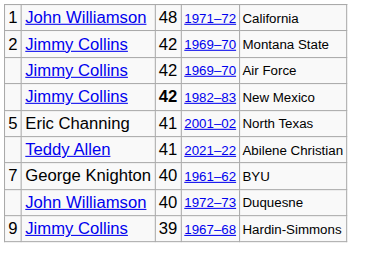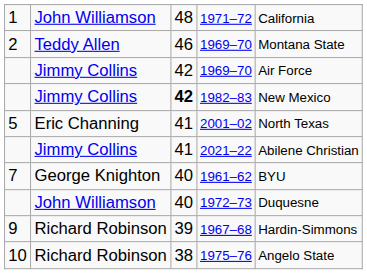 <table class="wikitable">
 <tr>
 </tr>
 <tr>
 <td>1</td>
 <td><a href='#'>John Williamson</a></td>
 <td>48</td>
 <td style="font-size:80%;"><a href='#'>1971–72</a></td>
 <td style="font-size:80%;">California</td>
 </tr>
 <tr>
 <td>2</td>
-<td><a href='#'>Jimmy Collins</a></td>
-<td>42</td>
+<td><a href='#'>Teddy Allen</a></td>
+<td>46</td>
 <td style="font-size:80%;"><a href='#'>1969–70</a></td>
 <td style="font-size:80%;">Montana State</td>
 </tr>
 <tr>
 <td></td>
 <td><a href='#'>Jimmy Collins</a></td>
 <td>42</td>
 <td style="font-size:80%;"><a href='#'>1969–70</a></td>
 <td style="font-size:80%;">Air Force</td>
 </tr>
 <tr>
 <td></td>
 <td><a href='#'>Jimmy Collins</a></td>
 <td><strong>42</strong></td>
 <td style="font-size:80%;"><a href='#'>1982–83</a></td>
 <td style="font-size:80%;">New Mexico</td>
 </tr>
 <tr>
 <td>5</td>
 <td>Eric Channing</td>
 <td>41</td>
 <td style="font-size:80%;"><a href='#'>2001–02</a></td>
 <td style="font-size:80%;">North Texas</td>
 </tr>
 <tr>
 <td></td>
-<td><a href='#'>Teddy Allen</a></td>
+<td><a href='#'>Jimmy Collins</a></td>
 <td>41</td>
 <td style="font-size:80%;"><a href='#'>2021–22</a></td>
 <td style="font-size:80%;">Abilene Christian</td>
 </tr>
 <tr>
 <td>7</td>
 <td>George Knighton</td>
 <td>40</td>
 <td style="font-size:80%;"><a href='#'>1961–62</a></td>
 <td style="font-size:80%;">BYU</td>
 </tr>
 <tr>
 <td></td>
 <td><a href='#'>John Williamson</a></td>
 <td>40</td>
 <td style="font-size:80%;"><a href='#'>1972–73</a></td>
 <td style="font-size:80%;">Duquesne</td>
 </tr>
 <tr>
 <td>9</td>
-<td><a href='#'>Jimmy Collins</a></td>
+<td>Richard Robinson</td>
 <td>39</td>
 <td style="font-size:80%;"><a href='#'>1967–68</a></td>
 <td style="font-size:80%;">Hardin-Simmons</td>
 </tr>
+<tr>
+<td>10</td>
+<td>Richard Robinson</td>
+<td>38</td>
+<td style="font-size:80%;"><a href='#'>1975–76</a></td>
+<td style="font-size:80%;">Angelo State</td>
+</tr>
 </table>
